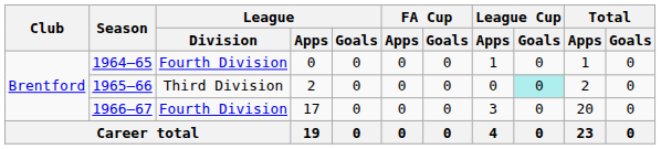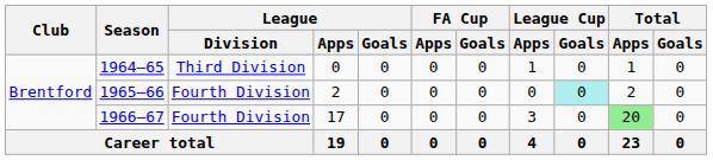 <table class="wikitable" style="text-align: center;">
 <tr>
 <th rowspan="2">Club</th>
 <th rowspan="2">Season</th>
 <th colspan="3">League</th>
 <th colspan="2">FA Cup</th>
 <th colspan="2">League Cup</th>
 <th colspan="2">Total</th>
 </tr>
 <tr>
 <th>Division</th>
 <th>Apps</th>
 <th>Goals</th>
 <th>Apps</th>
 <th>Goals</th>
 <th>Apps</th>
 <th>Goals</th>
 <th>Apps</th>
 <th>Goals</th>
 </tr>
 <tr>
 <td rowspan="3"><a href='#'>Brentford</a></td>
 <td><a href='#'>1964–65</a></td>
-<td><a href='#'>Fourth Division</a></td>
+<td><a href='#'>Third Division</a></td>
 <td>0</td>
 <td>0</td>
 <td>0</td>
 <td>0</td>
 <td>1</td>
 <td>0</td>
 <td>1</td>
 <td>0</td>
 </tr>
 <tr>
 <td><a href='#'>1965–66</a></td>
-<td>Third Division</td>
+<td><a href='#'>Fourth Division</a></td>
 <td>2</td>
 <td>0</td>
 <td>0</td>
 <td>0</td>
 <td>0</td>
 <td style="background: paleturquoise;">0</td>
 <td>2</td>
 <td>0</td>
 </tr>
 <tr>
 <td><a href='#'>1966–67</a></td>
 <td><a href='#'>Fourth Division</a></td>
 <td>17</td>
 <td>0</td>
 <td>0</td>
 <td>0</td>
 <td>3</td>
 <td>0</td>
-<td>20</td>
+<td style="background: lightgreen;">20</td>
 <td>0</td>
 </tr>
 <tr>
 <th colspan="3">Career total</th>
 <th>19</th>
 <th>0</th>
 <th>0</th>
 <th>0</th>
 <th>4</th>
 <th>0</th>
 <th>23</th>
 <th>0</th>
 </tr>
 </table>
